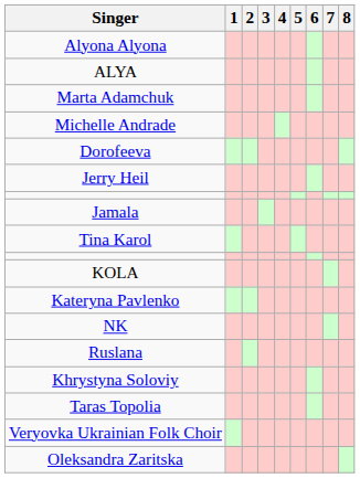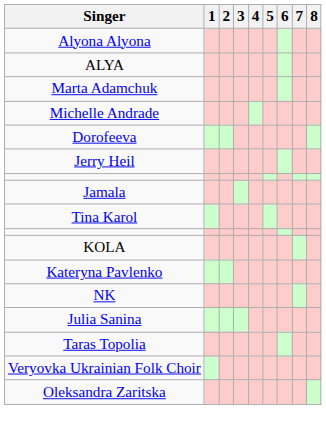 <table class="wikitable" style="text-align: center">
 <tr>
 <th>Singer</th>
 <th>1</th>
 <th>2</th>
 <th>3</th>
 <th>4</th>
 <th>5</th>
 <th>6</th>
 <th>7</th>
 <th>8</th>
 </tr>
 <tr>
 <td><a href='#'>Alyona Alyona</a></td>
 <td bgcolor=FFCCCC></td>
 <td bgcolor=FFCCCC></td>
 <td bgcolor=FFCCCC></td>
 <td bgcolor=FFCCCC></td>
 <td bgcolor=FFCCCC></td>
 <td bgcolor=CCFFCC></td>
 <td bgcolor=FFCCCC></td>
 <td bgcolor=FFCCCC></td>
 </tr>
 <tr>
 <td>ALYA</td>
 <td bgcolor=FFCCCC></td>
 <td bgcolor=FFCCCC></td>
 <td bgcolor=FFCCCC></td>
 <td bgcolor=FFCCCC></td>
 <td bgcolor=FFCCCC></td>
 <td bgcolor=CCFFCC></td>
 <td bgcolor=FFCCCC></td>
 <td bgcolor=FFCCCC></td>
 </tr>
 <tr>
 <td><a href='#'>Marta Adamchuk</a></td>
 <td bgcolor=FFCCCC></td>
 <td bgcolor=FFCCCC></td>
 <td bgcolor=FFCCCC></td>
 <td bgcolor=FFCCCC></td>
 <td bgcolor=FFCCCC></td>
 <td bgcolor=CCFFCC></td>
 <td bgcolor=FFCCCC></td>
 <td bgcolor=FFCCCC></td>
 </tr>
 <tr>
 <td><a href='#'>Michelle Andrade</a></td>
 <td bgcolor=FFCCCC></td>
 <td bgcolor=FFCCCC></td>
 <td bgcolor=FFCCCC></td>
 <td bgcolor=CCFFCC></td>
 <td bgcolor=FFCCCC></td>
 <td bgcolor=FFCCCC></td>
 <td bgcolor=FFCCCC></td>
 <td bgcolor=FFCCCC></td>
 </tr>
 <tr>
 <td><a href='#'>Dorofeeva</a></td>
 <td bgcolor=CCFFCC></td>
 <td bgcolor=CCFFCC></td>
 <td bgcolor=FFCCCC></td>
 <td bgcolor=FFCCCC></td>
 <td bgcolor=FFCCCC></td>
 <td bgcolor=FFCCCC></td>
 <td bgcolor=FFCCCC></td>
 <td bgcolor=CCFFCC></td>
 </tr>
 <tr>
 <td><a href='#'>Jerry Heil</a></td>
 <td bgcolor=FFCCCC></td>
 <td bgcolor=FFCCCC></td>
 <td bgcolor=FFCCCC></td>
 <td bgcolor=FFCCCC></td>
 <td bgcolor=FFCCCC></td>
 <td bgcolor=CCFFCC></td>
 <td bgcolor=FFCCCC></td>
 <td bgcolor=FFCCCC></td>
 </tr>
 <tr>
 <td></td>
 <td bgcolor=FFCCCC></td>
 <td bgcolor=FFCCCC></td>
 <td bgcolor=FFCCCC></td>
 <td bgcolor=FFCCCC></td>
 <td bgcolor=CCFFCC></td>
 <td bgcolor=FFCCCC></td>
 <td bgcolor=CCFFCC></td>
 <td bgcolor=CCFFCC></td>
 </tr>
 <tr>
 <td><a href='#'>Jamala</a></td>
 <td bgcolor=FFCCCC></td>
 <td bgcolor=FFCCCC></td>
 <td bgcolor=CCFFCC></td>
 <td bgcolor=FFCCCC></td>
 <td bgcolor=FFCCCC></td>
 <td bgcolor=FFCCCC></td>
 <td bgcolor=FFCCCC></td>
 <td bgcolor=FFCCCC></td>
 </tr>
 <tr>
 <td><a href='#'>Tina Karol</a></td>
 <td bgcolor=CCFFCC></td>
 <td bgcolor=FFCCCC></td>
 <td bgcolor=FFCCCC></td>
 <td bgcolor=FFCCCC></td>
 <td bgcolor=CCFFCC></td>
 <td bgcolor=FFCCCC></td>
 <td bgcolor=FFCCCC></td>
 <td bgcolor=FFCCCC></td>
 </tr>
 <tr>
 <td></td>
 <td bgcolor=FFCCCC></td>
 <td bgcolor=FFCCCC></td>
 <td bgcolor=FFCCCC></td>
 <td bgcolor=FFCCCC></td>
 <td bgcolor=FFCCCC></td>
 <td bgcolor=CCFFCC></td>
 <td bgcolor=FFCCCC></td>
 <td bgcolor=FFCCCC></td>
 </tr>
 <tr>
 <td>KOLA</td>
 <td bgcolor=FFCCCC></td>
 <td bgcolor=FFCCCC></td>
 <td bgcolor=FFCCCC></td>
 <td bgcolor=FFCCCC></td>
 <td bgcolor=FFCCCC></td>
 <td bgcolor=FFCCCC></td>
 <td bgcolor=CCFFCC></td>
 <td bgcolor=FFCCCC></td>
 </tr>
 <tr>
 <td><a href='#'>Kateryna Pavlenko</a></td>
 <td bgcolor=CCFFCC></td>
 <td bgcolor=CCFFCC></td>
 <td bgcolor=FFCCCC></td>
 <td bgcolor=FFCCCC></td>
 <td bgcolor=FFCCCC></td>
 <td bgcolor=FFCCCC></td>
 <td bgcolor=FFCCCC></td>
 <td bgcolor=FFCCCC></td>
 </tr>
 <tr>
 <td><a href='#'>NK</a></td>
 <td bgcolor=FFCCCC></td>
 <td bgcolor=FFCCCC></td>
 <td bgcolor=FFCCCC></td>
 <td bgcolor=FFCCCC></td>
 <td bgcolor=FFCCCC></td>
 <td bgcolor=FFCCCC></td>
 <td bgcolor=CCFFCC></td>
 <td bgcolor=FFCCCC></td>
 </tr>
 <tr>
-<td><a href='#'>Ruslana</a></td>
-<td bgcolor=FFCCCC></td>
+<td><a href='#'>Julia Sanina</a></td>
+<td bgcolor=CCFFCC></td>
+<td bgcolor=CCFFCC></td>
 <td bgcolor=CCFFCC></td>
 <td bgcolor=FFCCCC></td>
 <td bgcolor=FFCCCC></td>
 <td bgcolor=FFCCCC></td>
-<td bgcolor=FFCCCC></td>
-<td bgcolor=FFCCCC></td>
-<td bgcolor=FFCCCC></td>
-</tr>
-<tr>
-<td><a href='#'>Khrystyna Soloviy</a></td>
-<td bgcolor=FFCCCC></td>
-<td bgcolor=FFCCCC></td>
-<td bgcolor=FFCCCC></td>
-<td bgcolor=FFCCCC></td>
-<td bgcolor=FFCCCC></td>
-<td bgcolor=CCFFCC></td>
 <td bgcolor=FFCCCC></td>
 <td bgcolor=FFCCCC></td>
 </tr>
 <tr>
 <td><a href='#'>Taras Topolia</a></td>
 <td bgcolor=FFCCCC></td>
 <td bgcolor=FFCCCC></td>
 <td bgcolor=FFCCCC></td>
 <td bgcolor=FFCCCC></td>
 <td bgcolor=FFCCCC></td>
 <td bgcolor=CCFFCC></td>
 <td bgcolor=FFCCCC></td>
 <td bgcolor=FFCCCC></td>
 </tr>
 <tr>
 <td><a href='#'>Veryovka Ukrainian Folk Choir</a></td>
 <td bgcolor=CCFFCC></td>
 <td bgcolor=FFCCCC></td>
 <td bgcolor=FFCCCC></td>
 <td bgcolor=FFCCCC></td>
 <td bgcolor=FFCCCC></td>
 <td bgcolor=FFCCCC></td>
 <td bgcolor=FFCCCC></td>
 <td bgcolor=FFCCCC></td>
 </tr>
 <tr>
 <td><a href='#'>Oleksandra Zaritska</a></td>
 <td bgcolor=FFCCCC></td>
 <td bgcolor=FFCCCC></td>
 <td bgcolor=FFCCCC></td>
 <td bgcolor=FFCCCC></td>
 <td bgcolor=FFCCCC></td>
 <td bgcolor=FFCCCC></td>
 <td bgcolor=FFCCCC></td>
 <td bgcolor=CCFFCC></td>
 </tr>
 </table>
